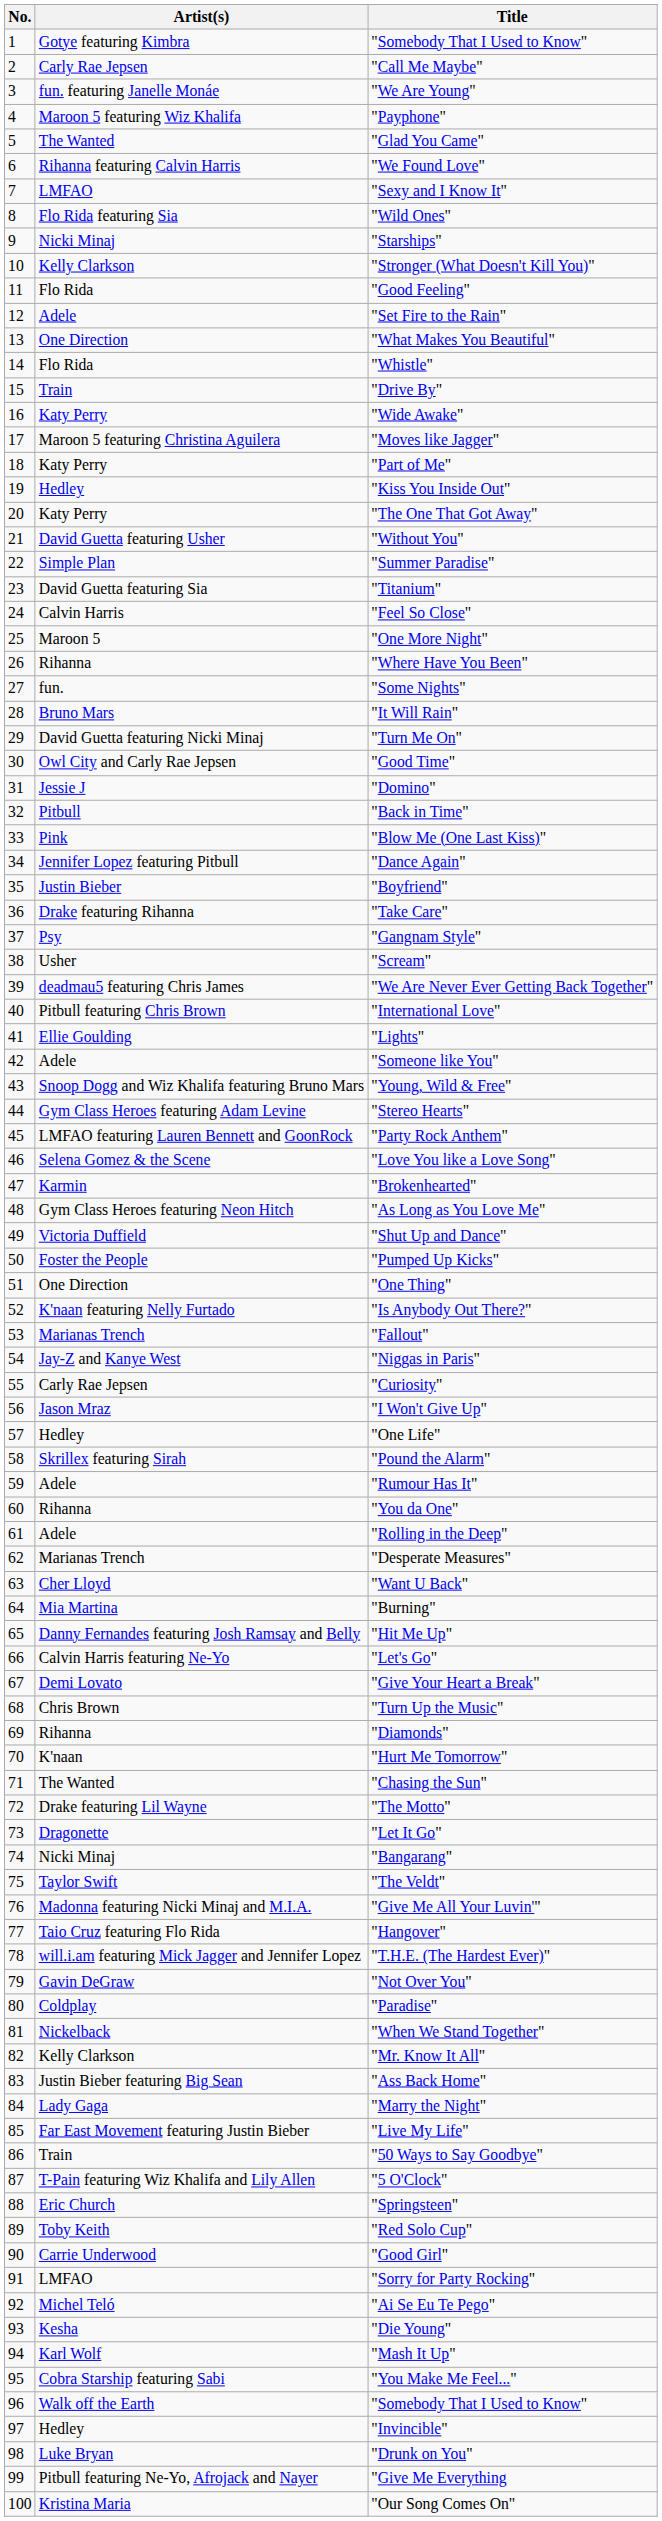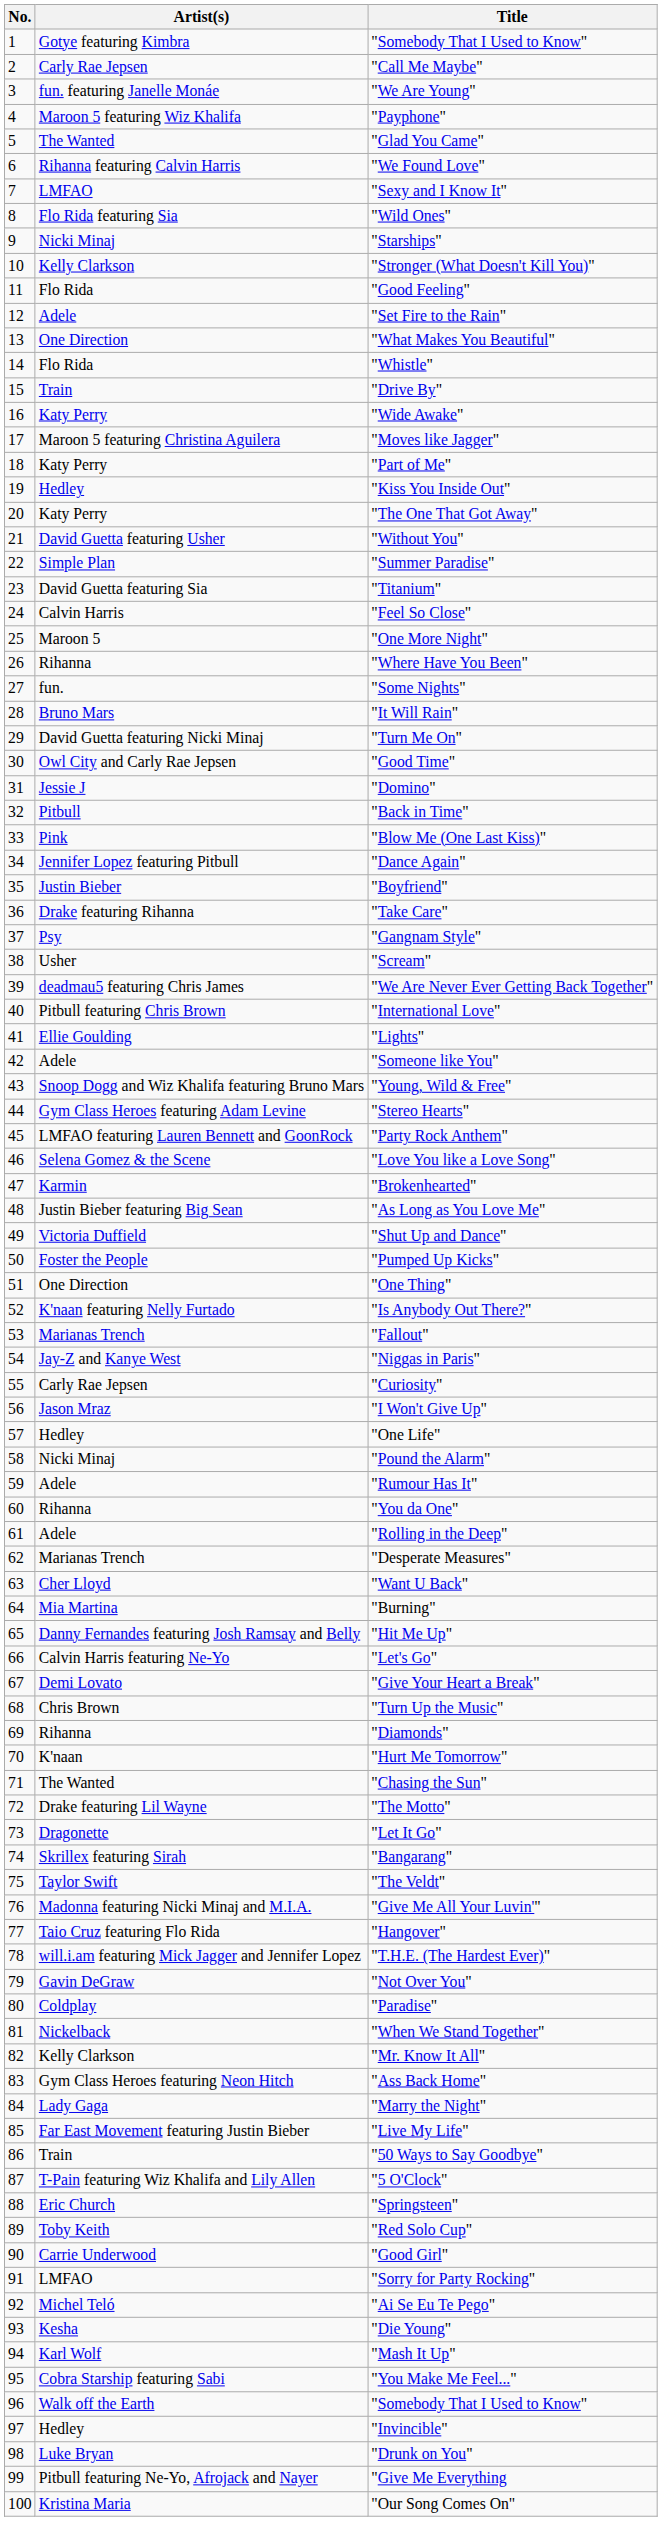 <table class="wikitable">
 <tr>
 <th>No.</th>
 <th>Artist(s)</th>
 <th>Title</th>
 </tr>
 <tr>
 <td>1</td>
 <td><a href='#'>Gotye</a> featuring <a href='#'>Kimbra</a></td>
 <td>"<a href='#'>Somebody That I Used to Know</a>"</td>
 </tr>
 <tr>
 <td>2</td>
 <td><a href='#'>Carly Rae Jepsen</a></td>
 <td>"<a href='#'>Call Me Maybe</a>"</td>
 </tr>
 <tr>
 <td>3</td>
 <td><a href='#'>fun.</a> featuring <a href='#'>Janelle Monáe</a></td>
 <td>"<a href='#'>We Are Young</a>"</td>
 </tr>
 <tr>
 <td>4</td>
 <td><a href='#'>Maroon 5</a> featuring <a href='#'>Wiz Khalifa</a></td>
 <td>"<a href='#'>Payphone</a>"</td>
 </tr>
 <tr>
 <td>5</td>
 <td><a href='#'>The Wanted</a></td>
 <td>"<a href='#'>Glad You Came</a>"</td>
 </tr>
 <tr>
 <td>6</td>
 <td><a href='#'>Rihanna</a> featuring <a href='#'>Calvin Harris</a></td>
 <td>"<a href='#'>We Found Love</a>"</td>
 </tr>
 <tr>
 <td>7</td>
 <td><a href='#'>LMFAO</a></td>
 <td>"<a href='#'>Sexy and I Know It</a>"</td>
 </tr>
 <tr>
 <td>8</td>
 <td><a href='#'>Flo Rida</a> featuring <a href='#'>Sia</a></td>
 <td>"<a href='#'>Wild Ones</a>"</td>
 </tr>
 <tr>
 <td>9</td>
 <td><a href='#'>Nicki Minaj</a></td>
 <td>"<a href='#'>Starships</a>"</td>
 </tr>
 <tr>
 <td>10</td>
 <td><a href='#'>Kelly Clarkson</a></td>
 <td>"<a href='#'>Stronger (What Doesn't Kill You)</a>"</td>
 </tr>
 <tr>
 <td>11</td>
 <td>Flo Rida</td>
 <td>"<a href='#'>Good Feeling</a>"</td>
 </tr>
 <tr>
 <td>12</td>
 <td><a href='#'>Adele</a></td>
 <td>"<a href='#'>Set Fire to the Rain</a>"</td>
 </tr>
 <tr>
 <td>13</td>
 <td><a href='#'>One Direction</a></td>
 <td>"<a href='#'>What Makes You Beautiful</a>"</td>
 </tr>
 <tr>
 <td>14</td>
 <td>Flo Rida</td>
 <td>"<a href='#'>Whistle</a>"</td>
 </tr>
 <tr>
 <td>15</td>
 <td><a href='#'>Train</a></td>
 <td>"<a href='#'>Drive By</a>"</td>
 </tr>
 <tr>
 <td>16</td>
 <td><a href='#'>Katy Perry</a></td>
 <td>"<a href='#'>Wide Awake</a>"</td>
 </tr>
 <tr>
 <td>17</td>
 <td>Maroon 5 featuring <a href='#'>Christina Aguilera</a></td>
 <td>"<a href='#'>Moves like Jagger</a>"</td>
 </tr>
 <tr>
 <td>18</td>
 <td>Katy Perry</td>
 <td>"<a href='#'>Part of Me</a>"</td>
 </tr>
 <tr>
 <td>19</td>
 <td><a href='#'>Hedley</a></td>
 <td>"<a href='#'>Kiss You Inside Out</a>"</td>
 </tr>
 <tr>
 <td>20</td>
 <td>Katy Perry</td>
 <td>"<a href='#'>The One That Got Away</a>"</td>
 </tr>
 <tr>
 <td>21</td>
 <td><a href='#'>David Guetta</a> featuring <a href='#'>Usher</a></td>
 <td>"<a href='#'>Without You</a>"</td>
 </tr>
 <tr>
 <td>22</td>
 <td><a href='#'>Simple Plan</a></td>
 <td>"<a href='#'>Summer Paradise</a>"</td>
 </tr>
 <tr>
 <td>23</td>
 <td>David Guetta featuring Sia</td>
 <td>"<a href='#'>Titanium</a>"</td>
 </tr>
 <tr>
 <td>24</td>
 <td>Calvin Harris</td>
 <td>"<a href='#'>Feel So Close</a>"</td>
 </tr>
 <tr>
 <td>25</td>
 <td>Maroon 5</td>
 <td>"<a href='#'>One More Night</a>"</td>
 </tr>
 <tr>
 <td>26</td>
 <td>Rihanna</td>
 <td>"<a href='#'>Where Have You Been</a>"</td>
 </tr>
 <tr>
 <td>27</td>
 <td>fun.</td>
 <td>"<a href='#'>Some Nights</a>"</td>
 </tr>
 <tr>
 <td>28</td>
 <td><a href='#'>Bruno Mars</a></td>
 <td>"<a href='#'>It Will Rain</a>"</td>
 </tr>
 <tr>
 <td>29</td>
 <td>David Guetta featuring Nicki Minaj</td>
 <td>"<a href='#'>Turn Me On</a>"</td>
 </tr>
 <tr>
 <td>30</td>
 <td><a href='#'>Owl City</a> and Carly Rae Jepsen</td>
 <td>"<a href='#'>Good Time</a>"</td>
 </tr>
 <tr>
 <td>31</td>
 <td><a href='#'>Jessie J</a></td>
 <td>"<a href='#'>Domino</a>"</td>
 </tr>
 <tr>
 <td>32</td>
 <td><a href='#'>Pitbull</a></td>
 <td>"<a href='#'>Back in Time</a>"</td>
 </tr>
 <tr>
 <td>33</td>
 <td><a href='#'>Pink</a></td>
 <td>"<a href='#'>Blow Me (One Last Kiss)</a>"</td>
 </tr>
 <tr>
 <td>34</td>
 <td><a href='#'>Jennifer Lopez</a> featuring Pitbull</td>
 <td>"<a href='#'>Dance Again</a>"</td>
 </tr>
 <tr>
 <td>35</td>
 <td><a href='#'>Justin Bieber</a></td>
 <td>"<a href='#'>Boyfriend</a>"</td>
 </tr>
 <tr>
 <td>36</td>
 <td><a href='#'>Drake</a> featuring Rihanna</td>
 <td>"<a href='#'>Take Care</a>"</td>
 </tr>
 <tr>
 <td>37</td>
 <td><a href='#'>Psy</a></td>
 <td>"<a href='#'>Gangnam Style</a>"</td>
 </tr>
 <tr>
 <td>38</td>
 <td>Usher</td>
 <td>"<a href='#'>Scream</a>"</td>
 </tr>
 <tr>
 <td>39</td>
 <td><a href='#'>deadmau5</a> featuring Chris James</td>
 <td>"<a href='#'>We Are Never Ever Getting Back Together</a>"</td>
 </tr>
 <tr>
 <td>40</td>
 <td>Pitbull featuring <a href='#'>Chris Brown</a></td>
 <td>"<a href='#'>International Love</a>"</td>
 </tr>
 <tr>
 <td>41</td>
 <td><a href='#'>Ellie Goulding</a></td>
 <td>"<a href='#'>Lights</a>"</td>
 </tr>
 <tr>
 <td>42</td>
 <td>Adele</td>
 <td>"<a href='#'>Someone like You</a>"</td>
 </tr>
 <tr>
 <td>43</td>
 <td><a href='#'>Snoop Dogg</a> and Wiz Khalifa featuring Bruno Mars</td>
 <td>"<a href='#'>Young, Wild & Free</a>"</td>
 </tr>
 <tr>
 <td>44</td>
 <td><a href='#'>Gym Class Heroes</a> featuring <a href='#'>Adam Levine</a></td>
 <td>"<a href='#'>Stereo Hearts</a>"</td>
 </tr>
 <tr>
 <td>45</td>
 <td>LMFAO featuring <a href='#'>Lauren Bennett</a> and <a href='#'>GoonRock</a></td>
 <td>"<a href='#'>Party Rock Anthem</a>"</td>
 </tr>
 <tr>
 <td>46</td>
 <td><a href='#'>Selena Gomez & the Scene</a></td>
 <td>"<a href='#'>Love You like a Love Song</a>"</td>
 </tr>
 <tr>
 <td>47</td>
 <td><a href='#'>Karmin</a></td>
 <td>"<a href='#'>Brokenhearted</a>"</td>
 </tr>
 <tr>
 <td>48</td>
-<td>Gym Class Heroes featuring <a href='#'>Neon Hitch</a></td>
+<td>Justin Bieber featuring <a href='#'>Big Sean</a></td>
 <td>"<a href='#'>As Long as You Love Me</a>"</td>
 </tr>
 <tr>
 <td>49</td>
 <td><a href='#'>Victoria Duffield</a></td>
 <td>"<a href='#'>Shut Up and Dance</a>"</td>
 </tr>
 <tr>
 <td>50</td>
 <td><a href='#'>Foster the People</a></td>
 <td>"<a href='#'>Pumped Up Kicks</a>"</td>
 </tr>
 <tr>
 <td>51</td>
 <td>One Direction</td>
 <td>"<a href='#'>One Thing</a>"</td>
 </tr>
 <tr>
 <td>52</td>
 <td><a href='#'>K'naan</a> featuring <a href='#'>Nelly Furtado</a></td>
 <td>"<a href='#'>Is Anybody Out There?</a>"</td>
 </tr>
 <tr>
 <td>53</td>
 <td><a href='#'>Marianas Trench</a></td>
 <td>"<a href='#'>Fallout</a>"</td>
 </tr>
 <tr>
 <td>54</td>
 <td><a href='#'>Jay-Z</a> and <a href='#'>Kanye West</a></td>
 <td>"<a href='#'>Niggas in Paris</a>"</td>
 </tr>
 <tr>
 <td>55</td>
 <td>Carly Rae Jepsen</td>
 <td>"<a href='#'>Curiosity</a>"</td>
 </tr>
 <tr>
 <td>56</td>
 <td><a href='#'>Jason Mraz</a></td>
 <td>"<a href='#'>I Won't Give Up</a>"</td>
 </tr>
 <tr>
 <td>57</td>
 <td>Hedley</td>
 <td>"One Life"</td>
 </tr>
 <tr>
 <td>58</td>
-<td><a href='#'>Skrillex</a> featuring <a href='#'>Sirah</a></td>
+<td>Nicki Minaj</td>
 <td>"<a href='#'>Pound the Alarm</a>"</td>
 </tr>
 <tr>
 <td>59</td>
 <td>Adele</td>
 <td>"<a href='#'>Rumour Has It</a>"</td>
 </tr>
 <tr>
 <td>60</td>
 <td>Rihanna</td>
 <td>"<a href='#'>You da One</a>"</td>
 </tr>
 <tr>
 <td>61</td>
 <td>Adele</td>
 <td>"<a href='#'>Rolling in the Deep</a>"</td>
 </tr>
 <tr>
 <td>62</td>
 <td>Marianas Trench</td>
 <td>"Desperate Measures"</td>
 </tr>
 <tr>
 <td>63</td>
 <td><a href='#'>Cher Lloyd</a></td>
 <td>"<a href='#'>Want U Back</a>"</td>
 </tr>
 <tr>
 <td>64</td>
 <td><a href='#'>Mia Martina</a></td>
 <td>"Burning"</td>
 </tr>
 <tr>
 <td>65</td>
 <td><a href='#'>Danny Fernandes</a> featuring <a href='#'>Josh Ramsay</a> and <a href='#'>Belly</a></td>
 <td>"<a href='#'>Hit Me Up</a>"</td>
 </tr>
 <tr>
 <td>66</td>
 <td>Calvin Harris featuring <a href='#'>Ne-Yo</a></td>
 <td>"<a href='#'>Let's Go</a>"</td>
 </tr>
 <tr>
 <td>67</td>
 <td><a href='#'>Demi Lovato</a></td>
 <td>"<a href='#'>Give Your Heart a Break</a>"</td>
 </tr>
 <tr>
 <td>68</td>
 <td>Chris Brown</td>
 <td>"<a href='#'>Turn Up the Music</a>"</td>
 </tr>
 <tr>
 <td>69</td>
 <td>Rihanna</td>
 <td>"<a href='#'>Diamonds</a>"</td>
 </tr>
 <tr>
 <td>70</td>
 <td>K'naan</td>
 <td>"<a href='#'>Hurt Me Tomorrow</a>"</td>
 </tr>
 <tr>
 <td>71</td>
 <td>The Wanted</td>
 <td>"<a href='#'>Chasing the Sun</a>"</td>
 </tr>
 <tr>
 <td>72</td>
 <td>Drake featuring <a href='#'>Lil Wayne</a></td>
 <td>"<a href='#'>The Motto</a>"</td>
 </tr>
 <tr>
 <td>73</td>
 <td><a href='#'>Dragonette</a></td>
 <td>"<a href='#'>Let It Go</a>"</td>
 </tr>
 <tr>
 <td>74</td>
-<td>Nicki Minaj</td>
+<td><a href='#'>Skrillex</a> featuring <a href='#'>Sirah</a></td>
 <td>"<a href='#'>Bangarang</a>"</td>
 </tr>
 <tr>
 <td>75</td>
 <td><a href='#'>Taylor Swift</a></td>
 <td>"<a href='#'>The Veldt</a>"</td>
 </tr>
 <tr>
 <td>76</td>
 <td><a href='#'>Madonna</a> featuring Nicki Minaj and <a href='#'>M.I.A.</a></td>
 <td>"<a href='#'>Give Me All Your Luvin'</a>"</td>
 </tr>
 <tr>
 <td>77</td>
 <td><a href='#'>Taio Cruz</a> featuring Flo Rida</td>
 <td>"<a href='#'>Hangover</a>"</td>
 </tr>
 <tr>
 <td>78</td>
 <td><a href='#'>will.i.am</a> featuring <a href='#'>Mick Jagger</a> and Jennifer Lopez</td>
 <td>"<a href='#'>T.H.E. (The Hardest Ever)</a>"</td>
 </tr>
 <tr>
 <td>79</td>
 <td><a href='#'>Gavin DeGraw</a></td>
 <td>"<a href='#'>Not Over You</a>"</td>
 </tr>
 <tr>
 <td>80</td>
 <td><a href='#'>Coldplay</a></td>
 <td>"<a href='#'>Paradise</a>"</td>
 </tr>
 <tr>
 <td>81</td>
 <td><a href='#'>Nickelback</a></td>
 <td>"<a href='#'>When We Stand Together</a>"</td>
 </tr>
 <tr>
 <td>82</td>
 <td>Kelly Clarkson</td>
 <td>"<a href='#'>Mr. Know It All</a>"</td>
 </tr>
 <tr>
 <td>83</td>
-<td>Justin Bieber featuring <a href='#'>Big Sean</a></td>
+<td>Gym Class Heroes featuring <a href='#'>Neon Hitch</a></td>
 <td>"<a href='#'>Ass Back Home</a>"</td>
 </tr>
 <tr>
 <td>84</td>
 <td><a href='#'>Lady Gaga</a></td>
 <td>"<a href='#'>Marry the Night</a>"</td>
 </tr>
 <tr>
 <td>85</td>
 <td><a href='#'>Far East Movement</a> featuring Justin Bieber</td>
 <td>"<a href='#'>Live My Life</a>"</td>
 </tr>
 <tr>
 <td>86</td>
 <td>Train</td>
 <td>"<a href='#'>50 Ways to Say Goodbye</a>"</td>
 </tr>
 <tr>
 <td>87</td>
 <td><a href='#'>T-Pain</a> featuring Wiz Khalifa and <a href='#'>Lily Allen</a></td>
 <td>"<a href='#'>5 O'Clock</a>"</td>
 </tr>
 <tr>
 <td>88</td>
 <td><a href='#'>Eric Church</a></td>
 <td>"<a href='#'>Springsteen</a>"</td>
 </tr>
 <tr>
 <td>89</td>
 <td><a href='#'>Toby Keith</a></td>
 <td>"<a href='#'>Red Solo Cup</a>"</td>
 </tr>
 <tr>
 <td>90</td>
 <td><a href='#'>Carrie Underwood</a></td>
 <td>"<a href='#'>Good Girl</a>"</td>
 </tr>
 <tr>
 <td>91</td>
 <td>LMFAO</td>
 <td>"<a href='#'>Sorry for Party Rocking</a>"</td>
 </tr>
 <tr>
 <td>92</td>
 <td><a href='#'>Michel Teló</a></td>
 <td>"<a href='#'>Ai Se Eu Te Pego</a>"</td>
 </tr>
 <tr>
 <td>93</td>
 <td><a href='#'>Kesha</a></td>
 <td>"<a href='#'>Die Young</a>"</td>
 </tr>
 <tr>
 <td>94</td>
 <td><a href='#'>Karl Wolf</a></td>
 <td>"<a href='#'>Mash It Up</a>"</td>
 </tr>
 <tr>
 <td>95</td>
 <td><a href='#'>Cobra Starship</a> featuring <a href='#'>Sabi</a></td>
 <td>"<a href='#'>You Make Me Feel...</a>"</td>
 </tr>
 <tr>
 <td>96</td>
 <td><a href='#'>Walk off the Earth</a></td>
 <td>"<a href='#'>Somebody That I Used to Know</a>"</td>
 </tr>
 <tr>
 <td>97</td>
 <td>Hedley</td>
 <td>"<a href='#'>Invincible</a>"</td>
 </tr>
 <tr>
 <td>98</td>
 <td><a href='#'>Luke Bryan</a></td>
 <td>"<a href='#'>Drunk on You</a>"</td>
 </tr>
 <tr>
 <td>99</td>
 <td>Pitbull featuring Ne-Yo, <a href='#'>Afrojack</a> and <a href='#'>Nayer</a></td>
 <td>"<a href='#'>Give Me Everything</a></td>
 </tr>
 <tr>
 <td>100</td>
 <td><a href='#'>Kristina Maria</a></td>
 <td>"Our Song Comes On"</td>
 </tr>
 </table>
